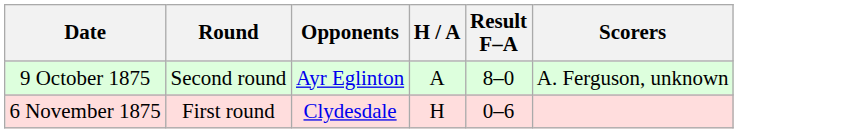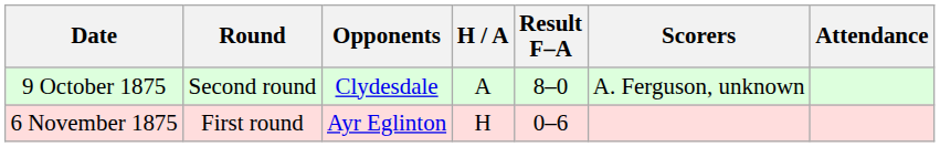 <table class="wikitable" style="text-align:center">
 <tr>
 <th>Date</th>
 <th>Round</th>
 <th>Opponents</th>
 <th>H / A</th>
 <th>Result<br>F–A</th>
 <th>Scorers</th>
+<th>Attendance</th>
 </tr>
 <tr bgcolor=#ddffdd>
 <td>9 October 1875</td>
 <td>Second round</td>
-<td><a href='#'>Ayr Eglinton</a></td>
+<td><a href='#'>Clydesdale</a></td>
 <td>A</td>
 <td>8–0</td>
 <td>A. Ferguson, unknown</td>
+<td></td>
 </tr>
 <tr bgcolor=#ffdddd>
 <td>6 November 1875</td>
 <td>First round</td>
-<td><a href='#'>Clydesdale</a></td>
+<td><a href='#'>Ayr Eglinton</a></td>
 <td>H</td>
 <td>0–6</td>
 <td></td>
+<td></td>
 </tr>
 </table>
